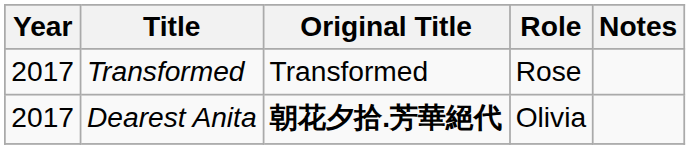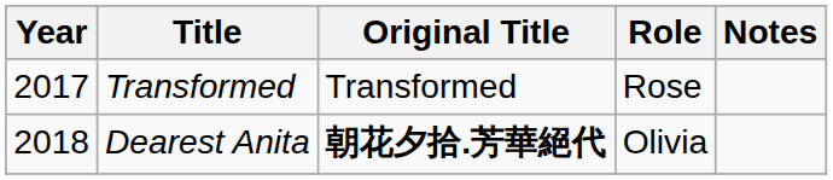 <table class="wikitable">
 <tr>
 <th>Year</th>
 <th>Title</th>
 <th>Original Title</th>
 <th>Role</th>
 <th>Notes</th>
 </tr>
 <tr>
 <td>2017</td>
 <td><em>Transformed</em></td>
 <td>Transformed</td>
 <td>Rose</td>
 <td></td>
 </tr>
 <tr>
-<td>2017</td>
+<td>2018</td>
 <td><em>Dearest Anita</em></td>
 <td><strong>朝花夕拾.芳華絕代</strong></td>
 <td>Olivia</td>
 <td></td>
 </tr>
 </table>
